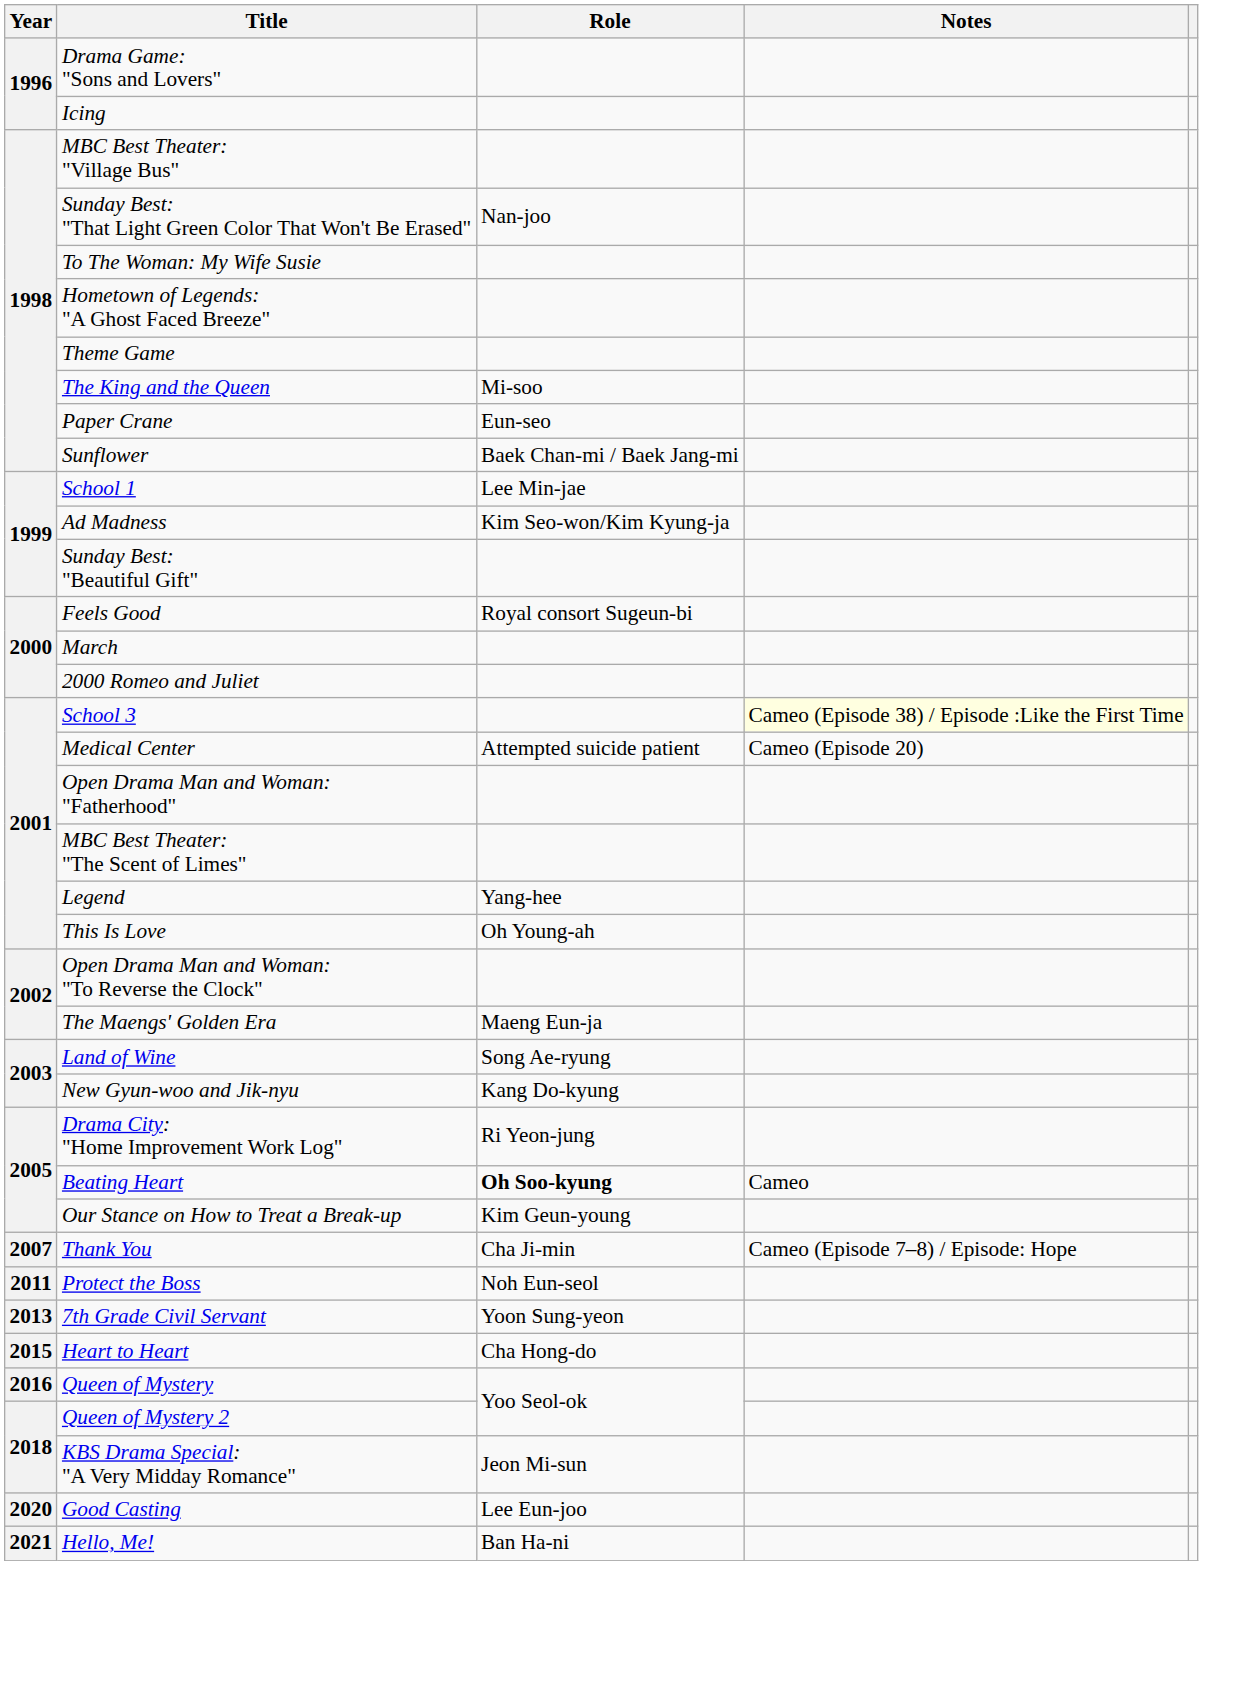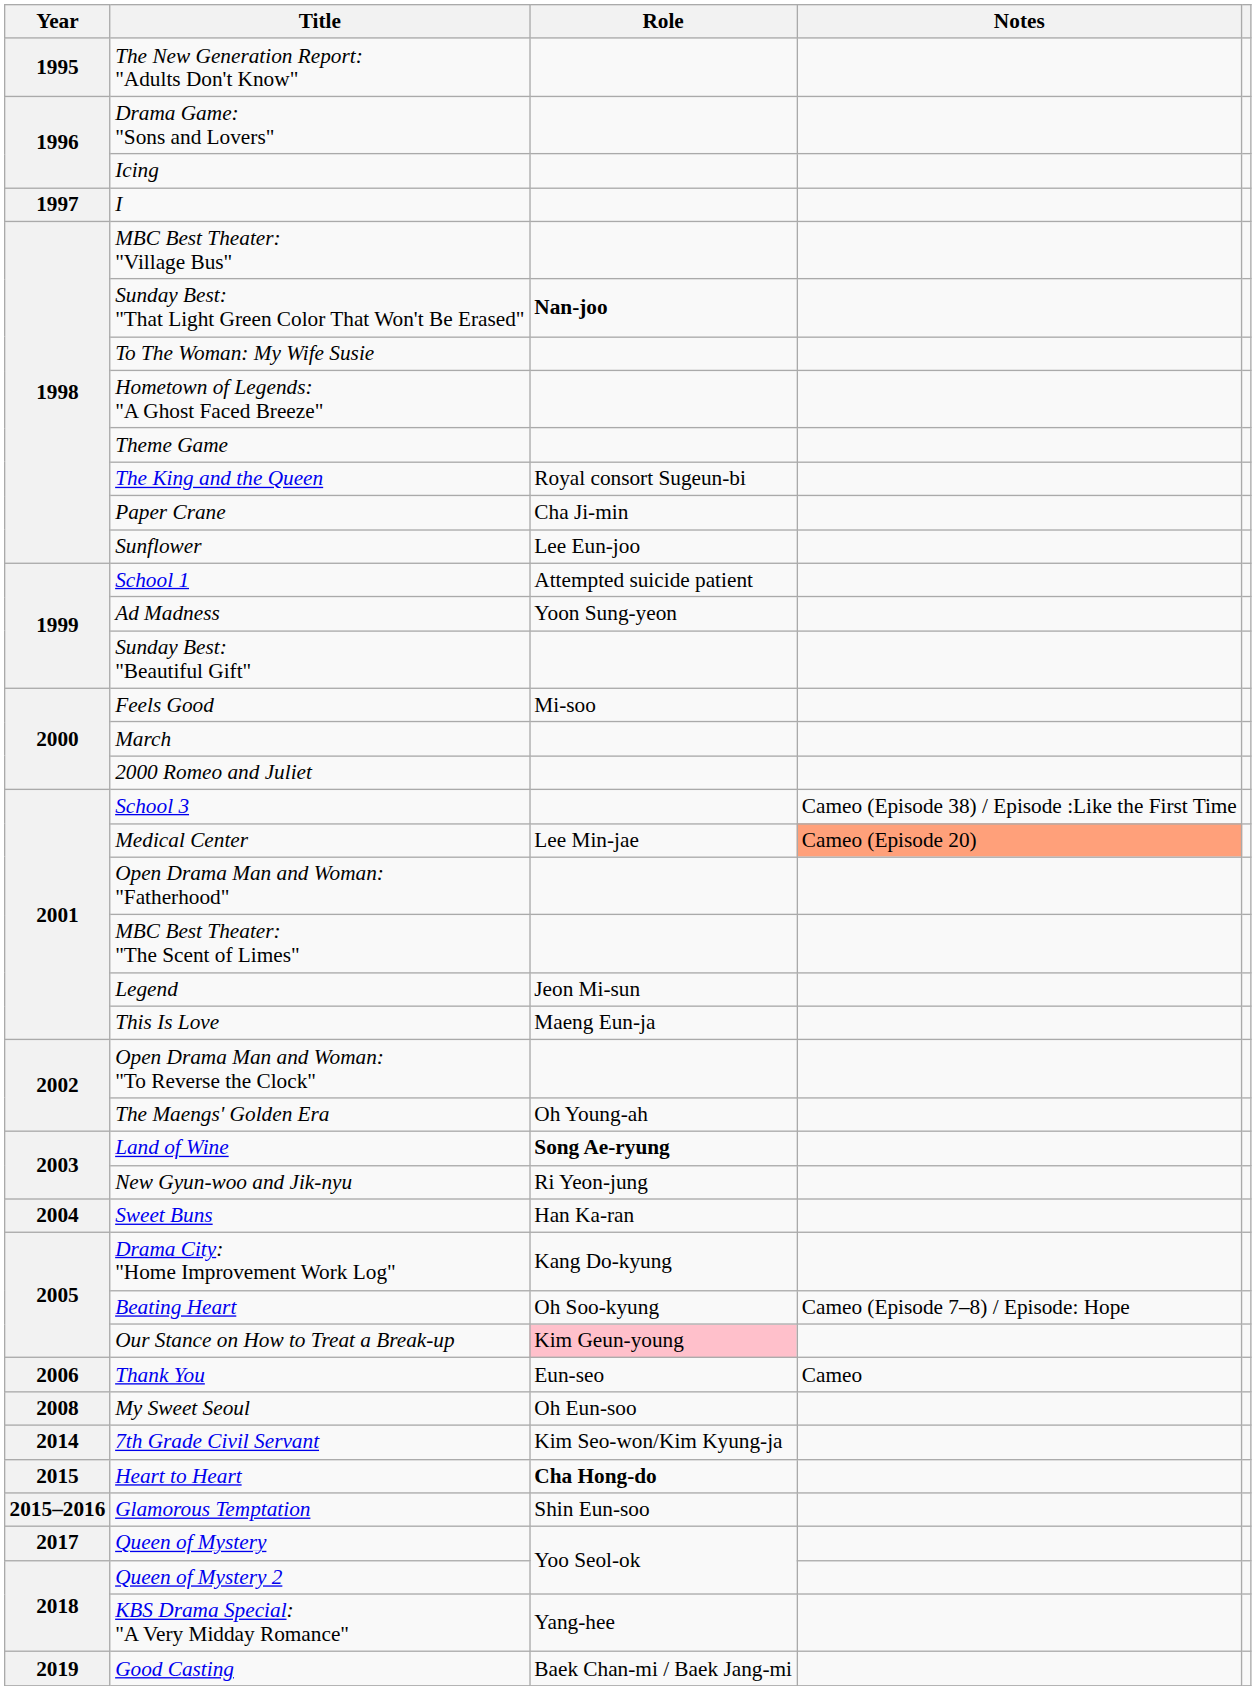 <table class="wikitable sortable plainrowheaders">
 <tr>
 <th scope="col">Year</th>
 <th scope="col">Title</th>
 <th scope="col">Role</th>
 <th scope="col">Notes</th>
 <th scope="col" class="unsortable"></th>
+</tr>
+<tr>
+<th scope="row">1995</th>
+<td><em>The New Generation Report:</em><br>"Adults Don't Know"</td>
+<td></td>
+<td></td>
+<td></td>
 </tr>
 <tr>
 <th scope="row"  rowspan=2>1996</th>
 <td><em>Drama Game:</em><br>"Sons and Lovers"</td>
 <td></td>
 <td></td>
 <td></td>
 </tr>
 <tr>
 <td><em>Icing</em></td>
 <td></td>
 <td></td>
 <td></td>
 </tr>
 <tr>
+<th scope="row">1997</th>
+<td><em>I</em></td>
+<td></td>
+<td></td>
+<td></td>
+</tr>
+<tr>
 <th scope="row"  rowspan=8>1998</th>
 <td><em>MBC Best Theater:</em><br>"Village Bus"</td>
 <td></td>
 <td></td>
 <td></td>
 </tr>
 <tr>
 <td><em>Sunday Best:</em><br>"That Light Green Color That Won't Be Erased"</td>
-<td>Nan-joo</td>
+<td><strong>Nan-joo</strong></td>
 <td></td>
 <td></td>
 </tr>
 <tr>
 <td><em>To The Woman: My Wife Susie</em></td>
 <td></td>
 <td></td>
 <td></td>
 </tr>
 <tr>
 <td><em>Hometown of Legends:</em><br>"A Ghost Faced Breeze"</td>
 <td></td>
 <td></td>
 <td></td>
 </tr>
 <tr>
 <td><em>Theme Game</em></td>
 <td></td>
 <td></td>
 <td></td>
 </tr>
 <tr>
 <td><em><a href='#'>The King and the Queen</a></em></td>
-<td>Mi-soo</td>
+<td>Royal consort Sugeun-bi</td>
 <td></td>
 <td></td>
 </tr>
 <tr>
 <td><em>Paper Crane</em></td>
-<td>Eun-seo</td>
+<td>Cha Ji-min</td>
 <td></td>
 <td></td>
 </tr>
 <tr>
 <td><em>Sunflower</em></td>
-<td>Baek Chan-mi / Baek Jang-mi</td>
+<td>Lee Eun-joo</td>
 <td></td>
 <td></td>
 </tr>
 <tr>
 <th scope="row"  rowspan=3>1999</th>
 <td><em><a href='#'>School 1</a></em> </td>
-<td>Lee Min-jae</td>
+<td>Attempted suicide patient</td>
 <td></td>
 <td></td>
 </tr>
 <tr>
 <td><em>Ad Madness</em></td>
-<td>Kim Seo-won/Kim Kyung-ja</td>
+<td>Yoon Sung-yeon</td>
 <td></td>
 <td></td>
 </tr>
 <tr>
 <td><em>Sunday Best:</em><br>"Beautiful Gift"</td>
 <td></td>
 <td></td>
 <td></td>
 </tr>
 <tr>
 <th scope="row" rowspan=3>2000</th>
 <td><em>Feels Good</em></td>
-<td>Royal consort Sugeun-bi</td>
+<td>Mi-soo</td>
 <td></td>
 <td></td>
 </tr>
 <tr>
 <td><em>March</em></td>
 <td></td>
 <td></td>
 <td></td>
 </tr>
 <tr>
 <td><em>2000 Romeo and Juliet</em></td>
 <td></td>
 <td></td>
 <td></td>
 </tr>
 <tr>
 <th scope="row"  rowspan=6>2001</th>
 <td><em><a href='#'>School 3</a></em></td>
 <td></td>
-<td style="background: lightyellow;">Cameo (Episode 38) / Episode :Like the First Time</td>
+<td>Cameo (Episode 38) / Episode :Like the First Time</td>
 <td></td>
 </tr>
 <tr>
 <td><em>Medical Center</em></td>
-<td>Attempted suicide patient</td>
-<td>Cameo (Episode 20)</td>
+<td>Lee Min-jae</td>
+<td style="background: lightsalmon;">Cameo (Episode 20)</td>
 <td></td>
 </tr>
 <tr>
 <td><em>Open Drama Man and Woman:</em><br>"Fatherhood"</td>
 <td></td>
 <td></td>
 <td></td>
 </tr>
 <tr>
 <td><em>MBC Best Theater:</em><br>"The Scent of Limes"</td>
 <td></td>
 <td></td>
 <td></td>
 </tr>
 <tr>
 <td><em>Legend</em></td>
-<td>Yang-hee</td>
+<td>Jeon Mi-sun</td>
 <td></td>
 <td></td>
 </tr>
 <tr>
 <td><em>This Is Love</em></td>
-<td>Oh Young-ah</td>
+<td>Maeng Eun-ja</td>
 <td></td>
 <td></td>
 </tr>
 <tr>
 <th scope="row"  rowspan=2>2002</th>
 <td><em>Open Drama Man and Woman:</em><br>"To Reverse the Clock"</td>
 <td></td>
 <td></td>
 <td></td>
 </tr>
 <tr>
 <td><em>The Maengs' Golden Era</em></td>
-<td>Maeng Eun-ja</td>
+<td>Oh Young-ah</td>
 <td></td>
 <td></td>
 </tr>
 <tr>
 <th scope="row"  rowspan=2>2003</th>
 <td><em><a href='#'>Land of Wine</a></em></td>
-<td>Song Ae-ryung</td>
+<td><strong>Song Ae-ryung</strong></td>
 <td></td>
 <td></td>
 </tr>
 <tr>
 <td><em>New Gyun-woo and Jik-nyu</em></td>
-<td>Kang Do-kyung</td>
+<td>Ri Yeon-jung</td>
+<td></td>
+<td></td>
+</tr>
+<tr>
+<th scope="row">2004</th>
+<td><em><a href='#'>Sweet Buns</a></em></td>
+<td>Han Ka-ran</td>
 <td></td>
 <td></td>
 </tr>
 <tr>
 <th scope="row"  rowspan=3>2005</th>
 <td><em><a href='#'>Drama City</a>:</em><br>"Home Improvement Work Log"</td>
-<td>Ri Yeon-jung</td>
+<td>Kang Do-kyung</td>
 <td></td>
 <td></td>
 </tr>
 <tr>
 <td><em><a href='#'>Beating Heart</a></em></td>
-<td><strong>Oh Soo-kyung</strong></td>
+<td>Oh Soo-kyung</td>
+<td>Cameo (Episode 7–8) / Episode: Hope</td>
+<td></td>
+</tr>
+<tr>
+<td><em>Our Stance on How to Treat a Break-up</em></td>
+<td style="background: pink;">Kim Geun-young</td>
+<td></td>
+<td></td>
+</tr>
+<tr>
+<th scope="row">2006</th>
+<td><em><a href='#'>Thank You</a></em></td>
+<td>Eun-seo</td>
 <td>Cameo</td>
 <td></td>
 </tr>
 <tr>
-<td><em>Our Stance on How to Treat a Break-up</em></td>
-<td>Kim Geun-young</td>
+<th scope="row">2008</th>
+<td><em>My Sweet Seoul</em></td>
+<td>Oh Eun-soo</td>
 <td></td>
 <td></td>
 </tr>
 <tr>
-<th scope="row">2007</th>
-<td><em><a href='#'>Thank You</a></em></td>
-<td>Cha Ji-min</td>
-<td>Cameo (Episode 7–8) / Episode: Hope</td>
-<td></td>
-</tr>
-<tr>
-<th scope="row">2011</th>
-<td><em><a href='#'>Protect the Boss</a></em></td>
-<td>Noh Eun-seol</td>
-<td></td>
-<td></td>
-</tr>
-<tr>
-<th scope="row">2013</th>
+<th scope="row">2014</th>
 <td><em><a href='#'>7th Grade Civil Servant</a></em></td>
-<td>Yoon Sung-yeon</td>
+<td>Kim Seo-won/Kim Kyung-ja</td>
 <td></td>
 <td></td>
 </tr>
 <tr>
 <th scope="row">2015</th>
 <td><em><a href='#'>Heart to Heart</a></em></td>
-<td>Cha Hong-do</td>
+<td><strong>Cha Hong-do</strong></td>
 <td></td>
 <td></td>
 </tr>
 <tr>
-<th scope="row">2016</th>
+<th scope="row">2015–2016</th>
+<td><em><a href='#'>Glamorous Temptation</a></em></td>
+<td>Shin Eun-soo</td>
+<td></td>
+<td></td>
+</tr>
+<tr>
+<th scope="row">2017</th>
 <td><em><a href='#'>Queen of Mystery</a></em></td>
 <td rowspan=2>Yoo Seol-ok</td>
 <td></td>
 <td></td>
 </tr>
 <tr>
 <th scope="row" rowspan=2>2018</th>
 <td><em><a href='#'>Queen of Mystery 2</a></em></td>
 <td></td>
 <td></td>
 </tr>
 <tr>
 <td><em><a href='#'>KBS Drama Special</a>:</em><br>"A Very Midday Romance"</td>
-<td>Jeon Mi-sun</td>
+<td>Yang-hee</td>
 <td></td>
 <td></td>
 </tr>
 <tr>
-<th scope="row">2020</th>
+<th scope="row">2019</th>
 <td><em><a href='#'>Good Casting</a></em></td>
-<td>Lee Eun-joo</td>
-<td></td>
-<td></td>
-</tr>
-<tr>
-<th scope="row">2021</th>
-<td><em><a href='#'>Hello, Me!</a></em></td>
-<td>Ban Ha-ni</td>
+<td>Baek Chan-mi / Baek Jang-mi</td>
 <td></td>
 <td></td>
 </tr>
 </table>
